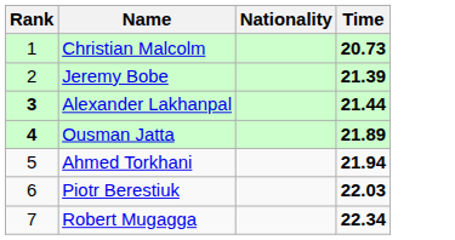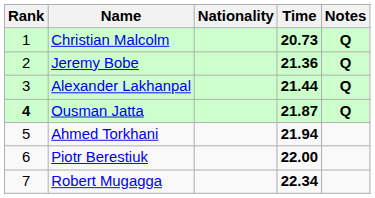 <table class="wikitable sortable" style="text-align:center">
 <tr>
 <th>Rank</th>
 <th>Name</th>
 <th>Nationality</th>
 <th>Time</th>
+<th>Notes</th>
 </tr>
 <tr bgcolor=ccffcc>
 <td>1</td>
 <td align=left><a href='#'>Christian Malcolm</a></td>
 <td align=left></td>
 <td><strong>20.73</strong></td>
+<td><strong>Q</strong></td>
 </tr>
 <tr bgcolor=ccffcc>
 <td>2</td>
 <td align=left><a href='#'>Jeremy Bobe</a></td>
 <td align=left></td>
-<td><strong>21.39</strong></td>
+<td><strong>21.36</strong></td>
+<td><strong>Q</strong></td>
 </tr>
 <tr bgcolor=ccffcc>
-<td><strong>3</strong></td>
+<td>3</td>
 <td align=left><a href='#'>Alexander Lakhanpal</a></td>
 <td align=left></td>
 <td><strong>21.44</strong></td>
+<td><strong>Q</strong></td>
 </tr>
 <tr bgcolor=ccffcc>
 <td><strong>4</strong></td>
 <td align=left><a href='#'>Ousman Jatta</a></td>
 <td align=left></td>
-<td><strong>21.89</strong></td>
+<td><strong>21.87</strong></td>
+<td><strong>Q</strong></td>
 </tr>
 <tr>
 <td>5</td>
 <td align=left><a href='#'>Ahmed Torkhani</a></td>
 <td align=left></td>
 <td><strong>21.94</strong></td>
+<td></td>
 </tr>
 <tr>
 <td>6</td>
 <td align=left><a href='#'>Piotr Berestiuk</a></td>
 <td align=left></td>
-<td><strong>22.03</strong></td>
+<td><strong>22.00</strong></td>
+<td></td>
 </tr>
 <tr>
 <td>7</td>
 <td align=left><a href='#'>Robert Mugagga</a></td>
 <td align=left></td>
 <td><strong>22.34</strong></td>
+<td></td>
 </tr>
 </table>
